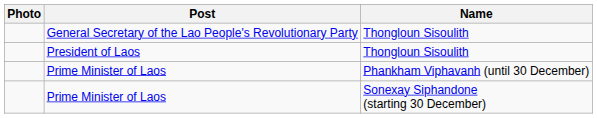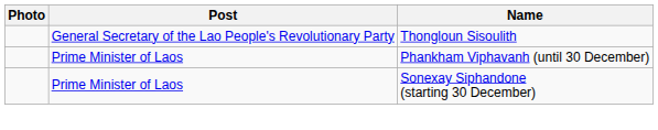 <table class="wikitable">
 <tr>
 <th>Photo</th>
 <th>Post</th>
 <th>Name</th>
 </tr>
 <tr>
 <td></td>
 <td><a href='#'>General Secretary of the Lao People's Revolutionary Party</a></td>
 <td><a href='#'>Thongloun Sisoulith</a></td>
 </tr>
 <tr>
 <td></td>
-<td><a href='#'>President of Laos</a></td>
-<td><a href='#'>Thongloun Sisoulith</a></td>
-</tr>
-<tr>
-<td></td>
 <td><a href='#'>Prime Minister of Laos</a></td>
 <td><a href='#'>Phankham Viphavanh</a> (until 30 December)</td>
 </tr>
 <tr>
 <td></td>
 <td><a href='#'>Prime Minister of Laos</a></td>
 <td><a href='#'>Sonexay Siphandone</a><br>(starting 30 December)</td>
 </tr>
 </table>
